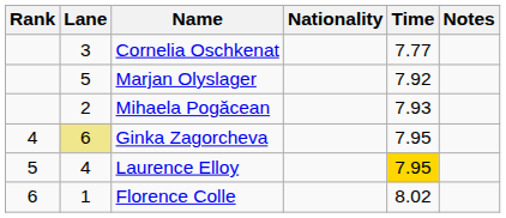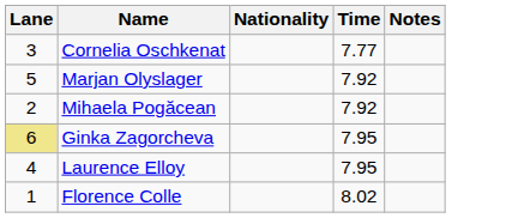 <table class="wikitable sortable" style="text-align:center">
 <tr>
-<th>Rank</th>
 <th>Lane</th>
 <th>Name</th>
 <th>Nationality</th>
 <th>Time</th>
 <th>Notes</th>
 </tr>
 <tr>
-<td></td>
 <td>3</td>
 <td align="left"><a href='#'>Cornelia Oschkenat</a></td>
 <td align=left></td>
 <td>7.77</td>
 <td></td>
 </tr>
 <tr>
-<td></td>
 <td>5</td>
 <td align="left"><a href='#'>Marjan Olyslager</a></td>
 <td align=left></td>
 <td>7.92</td>
 <td></td>
 </tr>
 <tr>
-<td></td>
 <td>2</td>
 <td align="left"><a href='#'>Mihaela Pogăcean</a></td>
 <td align=left></td>
-<td>7.93</td>
+<td>7.92</td>
 <td></td>
 </tr>
 <tr>
-<td>4</td>
 <td style="background: khaki;">6</td>
 <td align="left"><a href='#'>Ginka Zagorcheva</a></td>
 <td align=left></td>
 <td>7.95</td>
 <td></td>
 </tr>
 <tr>
-<td>5</td>
 <td>4</td>
 <td align="left"><a href='#'>Laurence Elloy</a></td>
 <td align=left></td>
-<td style="background: gold;">7.95</td>
+<td>7.95</td>
 <td></td>
 </tr>
 <tr>
-<td>6</td>
 <td>1</td>
 <td align="left"><a href='#'>Florence Colle</a></td>
 <td align=left></td>
 <td>8.02</td>
 <td></td>
 </tr>
 </table>
